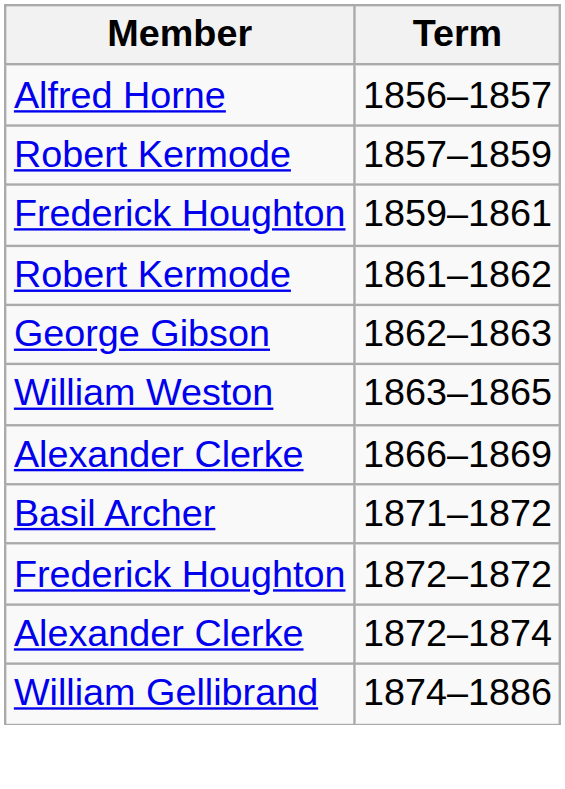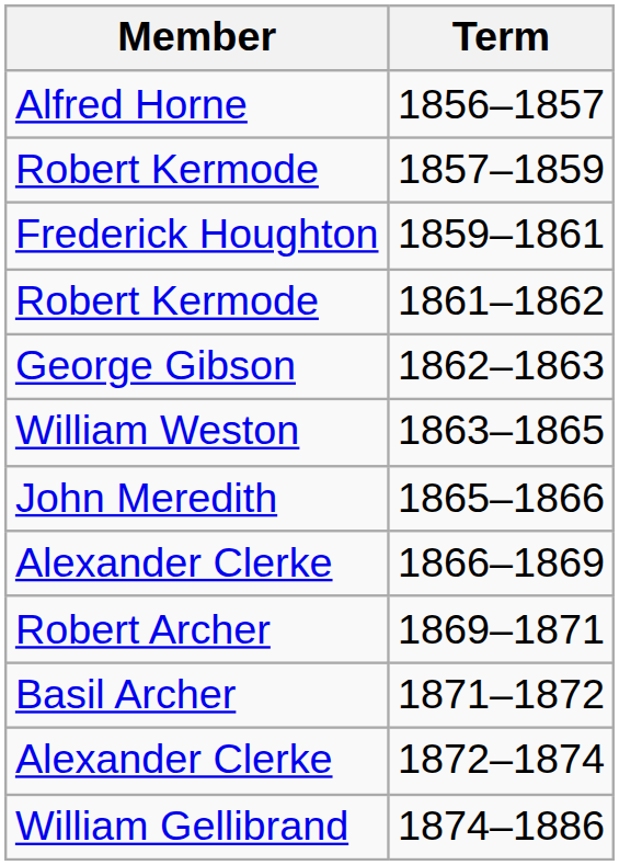 <table class="wikitable">
 <tr>
 <th>Member</th>
 <th>Term</th>
 </tr>
 <tr>
 <td><a href='#'>Alfred Horne</a></td>
 <td>1856–1857</td>
 </tr>
 <tr>
 <td><a href='#'>Robert Kermode</a></td>
 <td>1857–1859</td>
 </tr>
 <tr>
 <td><a href='#'>Frederick Houghton</a></td>
 <td>1859–1861</td>
 </tr>
 <tr>
 <td><a href='#'>Robert Kermode</a></td>
 <td>1861–1862</td>
 </tr>
 <tr>
 <td><a href='#'>George Gibson</a></td>
 <td>1862–1863</td>
 </tr>
 <tr>
 <td><a href='#'>William Weston</a></td>
 <td>1863–1865</td>
 </tr>
 <tr>
+<td><a href='#'>John Meredith</a></td>
+<td>1865–1866</td>
+</tr>
+<tr>
 <td><a href='#'>Alexander Clerke</a></td>
 <td>1866–1869</td>
 </tr>
 <tr>
+<td><a href='#'>Robert Archer</a></td>
+<td>1869–1871</td>
+</tr>
+<tr>
 <td><a href='#'>Basil Archer</a></td>
 <td>1871–1872</td>
-</tr>
-<tr>
-<td><a href='#'>Frederick Houghton</a></td>
-<td>1872–1872</td>
 </tr>
 <tr>
 <td><a href='#'>Alexander Clerke</a></td>
 <td>1872–1874</td>
 </tr>
 <tr>
 <td><a href='#'>William Gellibrand</a></td>
 <td>1874–1886</td>
 </tr>
 </table>
